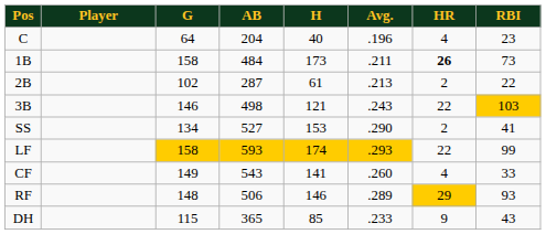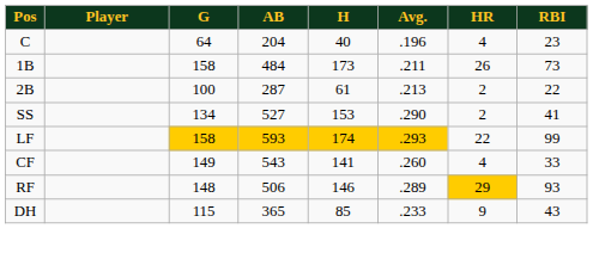 <table class="wikitable sortable">
 <tr>
 <th style="background:#0C371D;color:#ffc322;" width="5%">Pos</th>
 <th style="background:#0C371D;color:#ffc322;" width="16%">Player</th>
 <th style="background:#0C371D;color:#ffc322;" width="9%">G</th>
 <th style="background:#0C371D;color:#ffc322;" width="9%">AB</th>
 <th style="background:#0C371D;color:#ffc322;" width="9%">H</th>
 <th style="background:#0C371D;color:#ffc322;" width="9%">Avg.</th>
 <th style="background:#0C371D;color:#ffc322;" width="9%">HR</th>
 <th style="background:#0C371D;color:#ffc322;" width="9%">RBI</th>
 </tr>
 <tr align="center">
 <td>C</td>
 <td></td>
 <td>64</td>
 <td>204</td>
 <td>40</td>
 <td>.196</td>
 <td>4</td>
 <td>23</td>
 </tr>
 <tr align="center">
 <td>1B</td>
 <td></td>
 <td>158</td>
 <td>484</td>
 <td>173</td>
 <td>.211</td>
-<td><strong>26</strong></td>
+<td>26</td>
 <td>73</td>
 </tr>
 <tr align="center">
 <td>2B</td>
 <td></td>
-<td>102</td>
+<td>100</td>
 <td>287</td>
 <td>61</td>
 <td>.213</td>
 <td>2</td>
 <td>22</td>
-</tr>
-<tr align="center">
-<td>3B</td>
-<td></td>
-<td>146</td>
-<td>498</td>
-<td>121</td>
-<td>.243</td>
-<td>22</td>
-<td bgcolor="#FFCC00">103</td>
 </tr>
 <tr align="center">
 <td>SS</td>
 <td></td>
 <td>134</td>
 <td>527</td>
 <td>153</td>
 <td>.290</td>
 <td>2</td>
 <td>41</td>
 </tr>
 <tr align="center">
 <td>LF</td>
 <td></td>
 <td bgcolor="#FFCC00">158</td>
 <td bgcolor="#FFCC00">593</td>
 <td bgcolor="#FFCC00">174</td>
 <td bgcolor="#FFCC00">.293</td>
 <td>22</td>
 <td>99</td>
 </tr>
 <tr align="center">
 <td>CF</td>
 <td></td>
 <td>149</td>
 <td>543</td>
 <td>141</td>
 <td>.260</td>
 <td>4</td>
 <td>33</td>
 </tr>
 <tr align="center">
 <td>RF</td>
 <td></td>
 <td>148</td>
 <td>506</td>
 <td>146</td>
 <td>.289</td>
 <td bgcolor="#FFCC00">29</td>
 <td>93</td>
 </tr>
 <tr align="center">
 <td>DH</td>
 <td></td>
 <td>115</td>
 <td>365</td>
 <td>85</td>
 <td>.233</td>
 <td>9</td>
 <td>43</td>
 </tr>
 </table>
